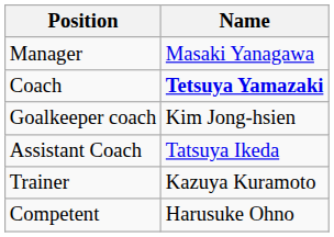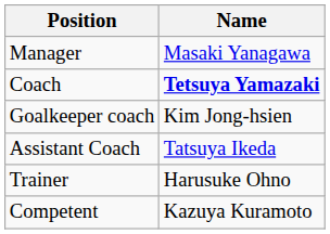 <table class="wikitable">
 <tr>
 <th>Position</th>
 <th>Name</th>
 </tr>
 <tr>
 <td>Manager</td>
 <td> <a href='#'>Masaki Yanagawa</a></td>
 </tr>
 <tr>
 <td>Coach</td>
 <td><strong> <a href='#'>Tetsuya Yamazaki</a></strong></td>
 </tr>
 <tr>
 <td>Goalkeeper coach</td>
 <td> Kim Jong-hsien</td>
 </tr>
 <tr>
 <td>Assistant Coach</td>
 <td> <a href='#'>Tatsuya Ikeda</a></td>
 </tr>
 <tr>
 <td>Trainer</td>
-<td> Kazuya Kuramoto</td>
+<td> Harusuke Ohno</td>
 </tr>
 <tr>
 <td>Competent</td>
-<td> Harusuke Ohno</td>
+<td> Kazuya Kuramoto</td>
 </tr>
 </table>
